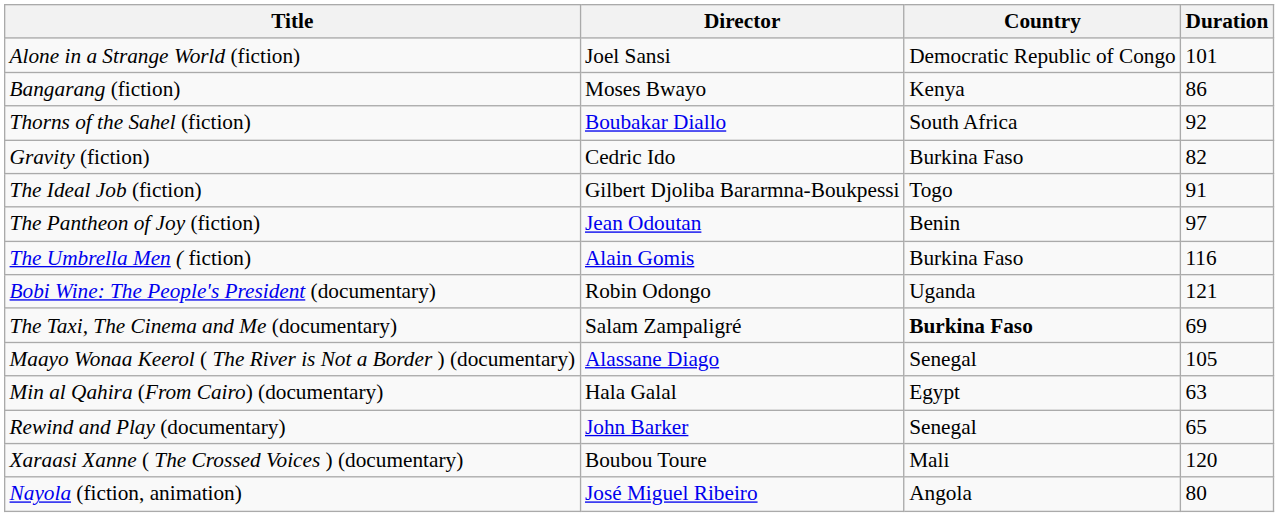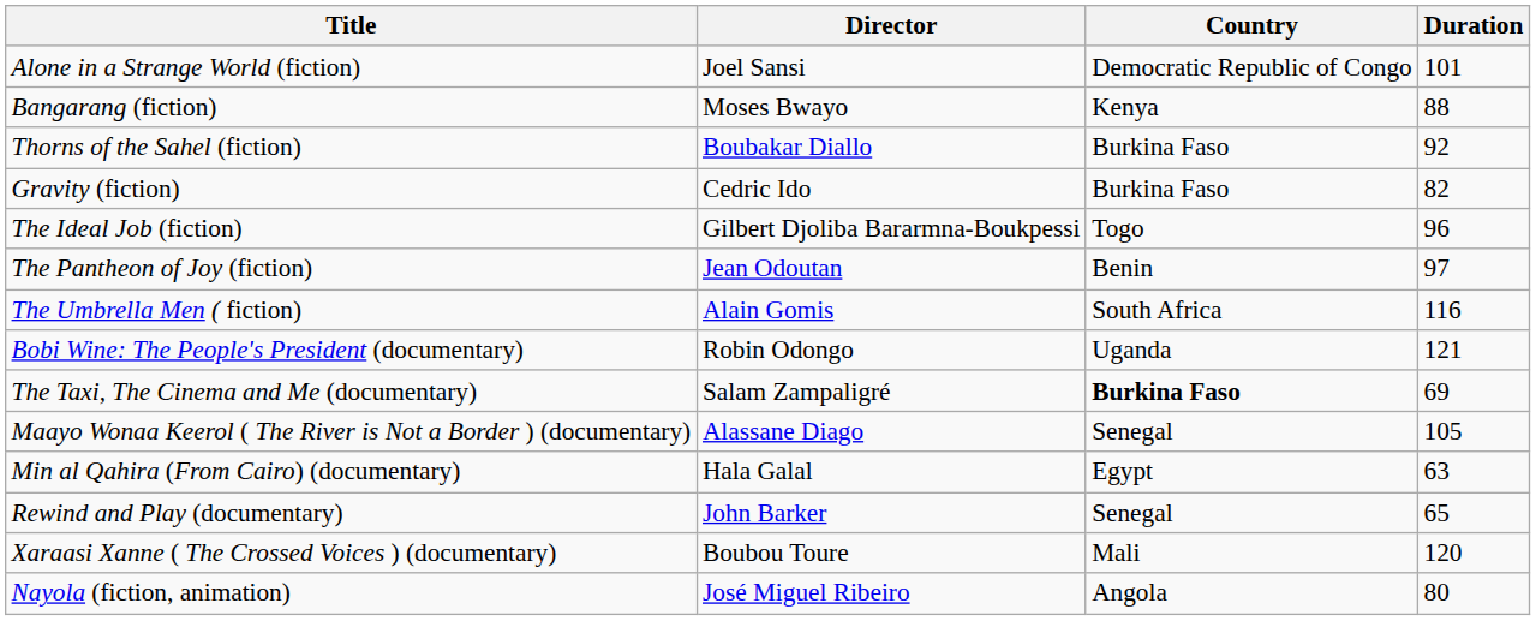 <table class="wikitable">
 <tr>
 <th>Title</th>
 <th>Director</th>
 <th>Country</th>
 <th>Duration</th>
 </tr>
 <tr>
 <td><em>Alone in a Strange World</em> (fiction)</td>
 <td>Joel Sansi</td>
 <td>Democratic Republic of Congo</td>
 <td>101</td>
 </tr>
 <tr>
 <td><em>Bangarang</em> (fiction)</td>
 <td>Moses Bwayo</td>
 <td>Kenya</td>
-<td>86</td>
+<td>88</td>
 </tr>
 <tr>
 <td><em>Thorns of the Sahel</em> (fiction)</td>
 <td><a href='#'>Boubakar Diallo</a></td>
-<td>South Africa</td>
+<td>Burkina Faso</td>
 <td>92</td>
 </tr>
 <tr>
 <td><em>Gravity</em> (fiction)</td>
 <td>Cedric Ido</td>
 <td>Burkina Faso</td>
 <td>82</td>
 </tr>
 <tr>
 <td><em>The Ideal Job</em> (fiction)</td>
 <td>Gilbert Djoliba Bararmna-Boukpessi</td>
 <td>Togo</td>
-<td>91</td>
+<td>96</td>
 </tr>
 <tr>
 <td><em>The Pantheon of Joy</em> (fiction)</td>
 <td><a href='#'>Jean Odoutan</a></td>
 <td>Benin</td>
 <td>97</td>
 </tr>
 <tr>
 <td><em><a href='#'>The Umbrella Men</a> (</em> fiction)</td>
 <td><a href='#'>Alain Gomis</a></td>
-<td>Burkina Faso</td>
+<td>South Africa</td>
 <td>116</td>
 </tr>
 <tr>
 <td><em><a href='#'>Bobi Wine: The People's President</a></em> (documentary)</td>
 <td>Robin Odongo</td>
 <td>Uganda</td>
 <td>121</td>
 </tr>
 <tr>
 <td><em>The Taxi, The Cinema and Me</em> (documentary)</td>
 <td>Salam Zampaligré</td>
 <td><strong>Burkina Faso</strong></td>
 <td>69</td>
 </tr>
 <tr>
 <td><em>Maayo Wonaa Keerol</em> ( <em>The River is Not a Border</em> ) (documentary)</td>
 <td><a href='#'>Alassane Diago</a></td>
 <td>Senegal</td>
 <td>105</td>
 </tr>
 <tr>
 <td><em>Min al Qahira</em> (<em>From Cairo</em>) (documentary)</td>
 <td>Hala Galal</td>
 <td>Egypt</td>
 <td>63</td>
 </tr>
 <tr>
 <td><em>Rewind and Play</em> (documentary)</td>
 <td><a href='#'>John Barker</a></td>
 <td>Senegal</td>
 <td>65</td>
 </tr>
 <tr>
 <td><em>Xaraasi Xanne</em> ( <em>The Crossed Voices</em> ) (documentary)</td>
 <td>Boubou Toure</td>
 <td>Mali</td>
 <td>120</td>
 </tr>
 <tr>
 <td><em><a href='#'>Nayola</a></em> (fiction, animation)</td>
 <td><a href='#'>José Miguel Ribeiro</a></td>
 <td>Angola</td>
 <td>80</td>
 </tr>
 </table>
